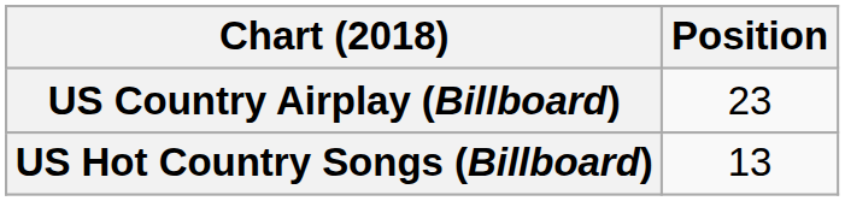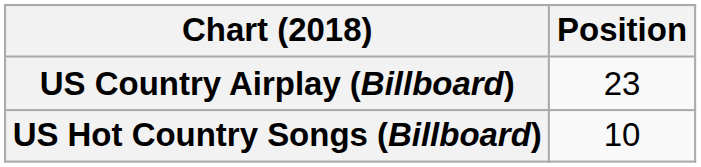 <table class="wikitable sortable plainrowheaders" style="text-align:center">
 <tr>
 <th scope="col">Chart (2018)</th>
 <th scope="col">Position</th>
 </tr>
 <tr>
 <th scope="row">US Country Airplay (<em>Billboard</em>)</th>
 <td>23</td>
 </tr>
 <tr>
 <th scope="row">US Hot Country Songs (<em>Billboard</em>)</th>
-<td>13</td>
+<td>10</td>
 </tr>
 </table>
